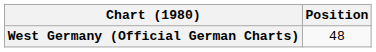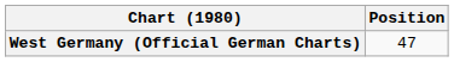 <table class="wikitable plainrowheaders" style="text-align:center">
 <tr>
 <th>Chart (1980)</th>
 <th>Position</th>
 </tr>
 <tr>
 <th scope="row">West Germany (Official German Charts)</th>
-<td>48</td>
+<td>47</td>
 </tr>
 </table>
